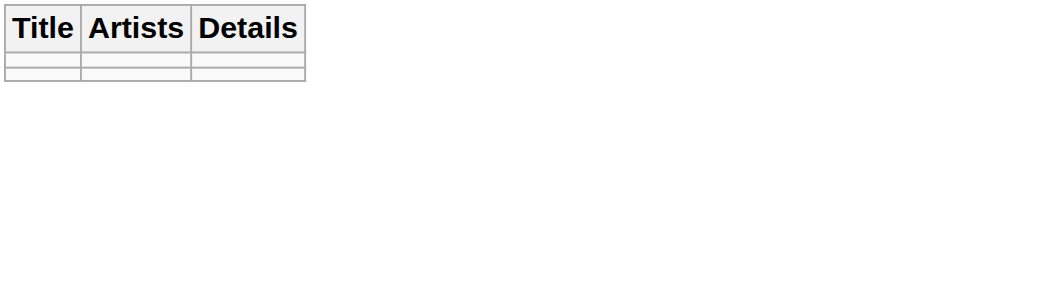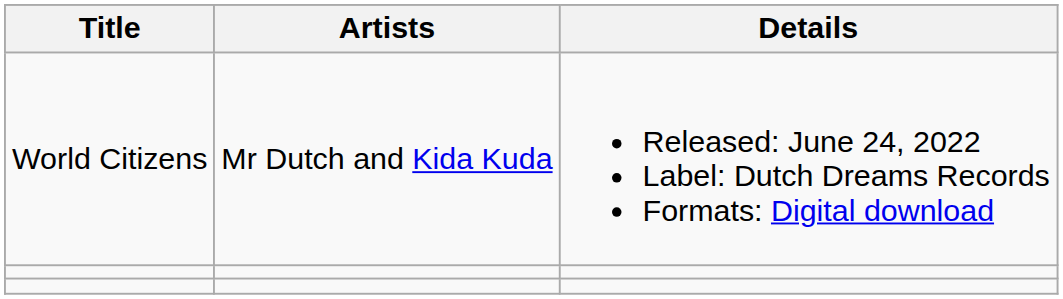 <table class="wikitable">
 <tr>
 <th>Title</th>
 <th>Artists</th>
 <th>Details</th>
+</tr>
+<tr>
+<td>World Citizens</td>
+<td>Mr Dutch and <a href='#'>Kida Kuda</a></td>
+<td><br><ul><li>Released: June 24, 2022</li><li>Label: Dutch Dreams Records</li><li>Formats: <a href='#'>Digital download</a></li></ul></td>
 </tr>
 <tr>
 <td></td>
 <td></td>
 <td></td>
 </tr>
 <tr>
 <td></td>
 <td></td>
 <td></td>
 </tr>
 </table>
